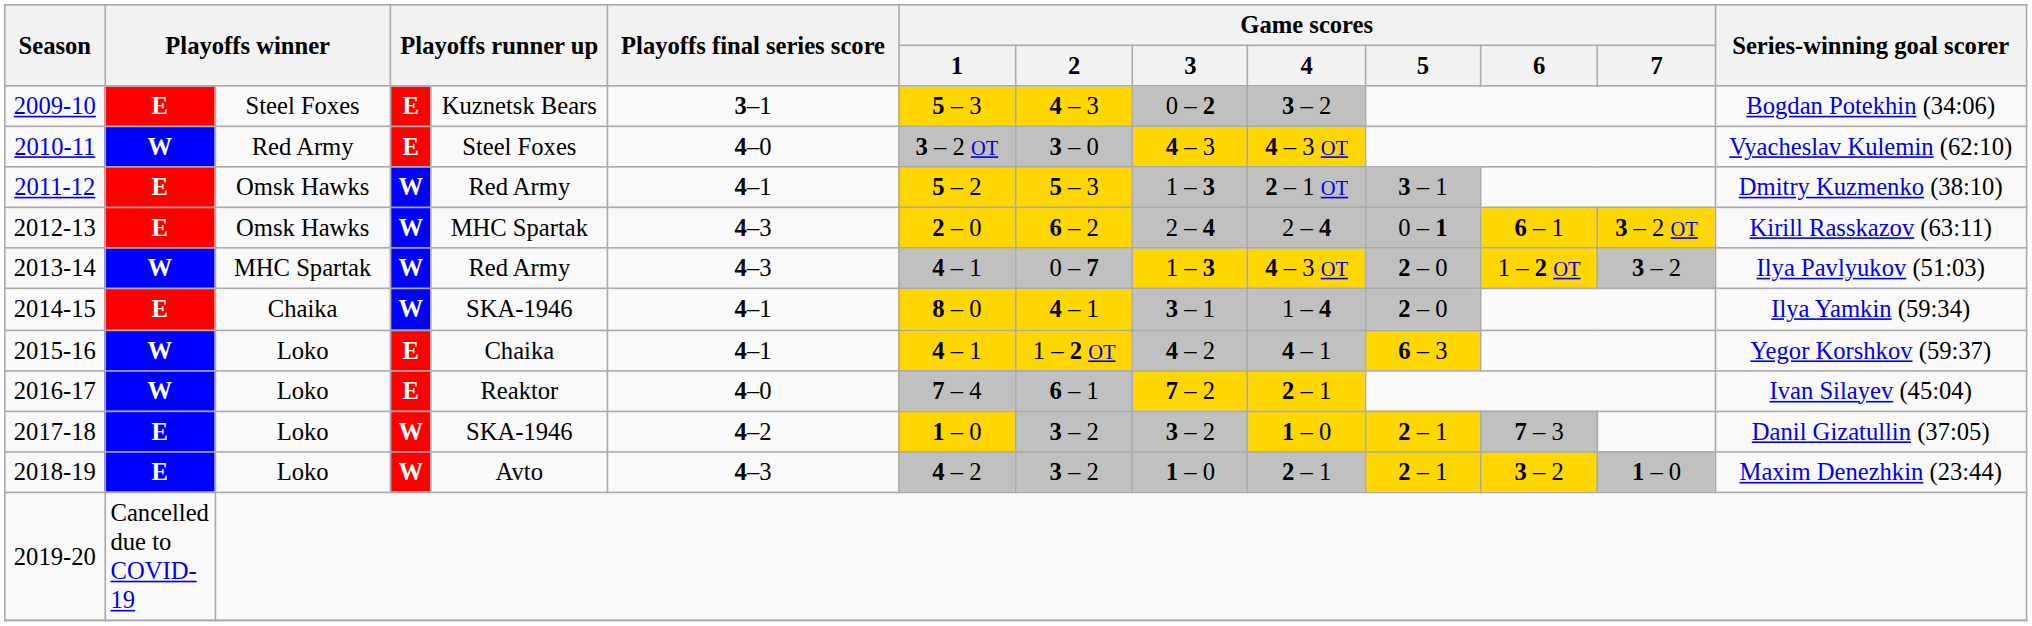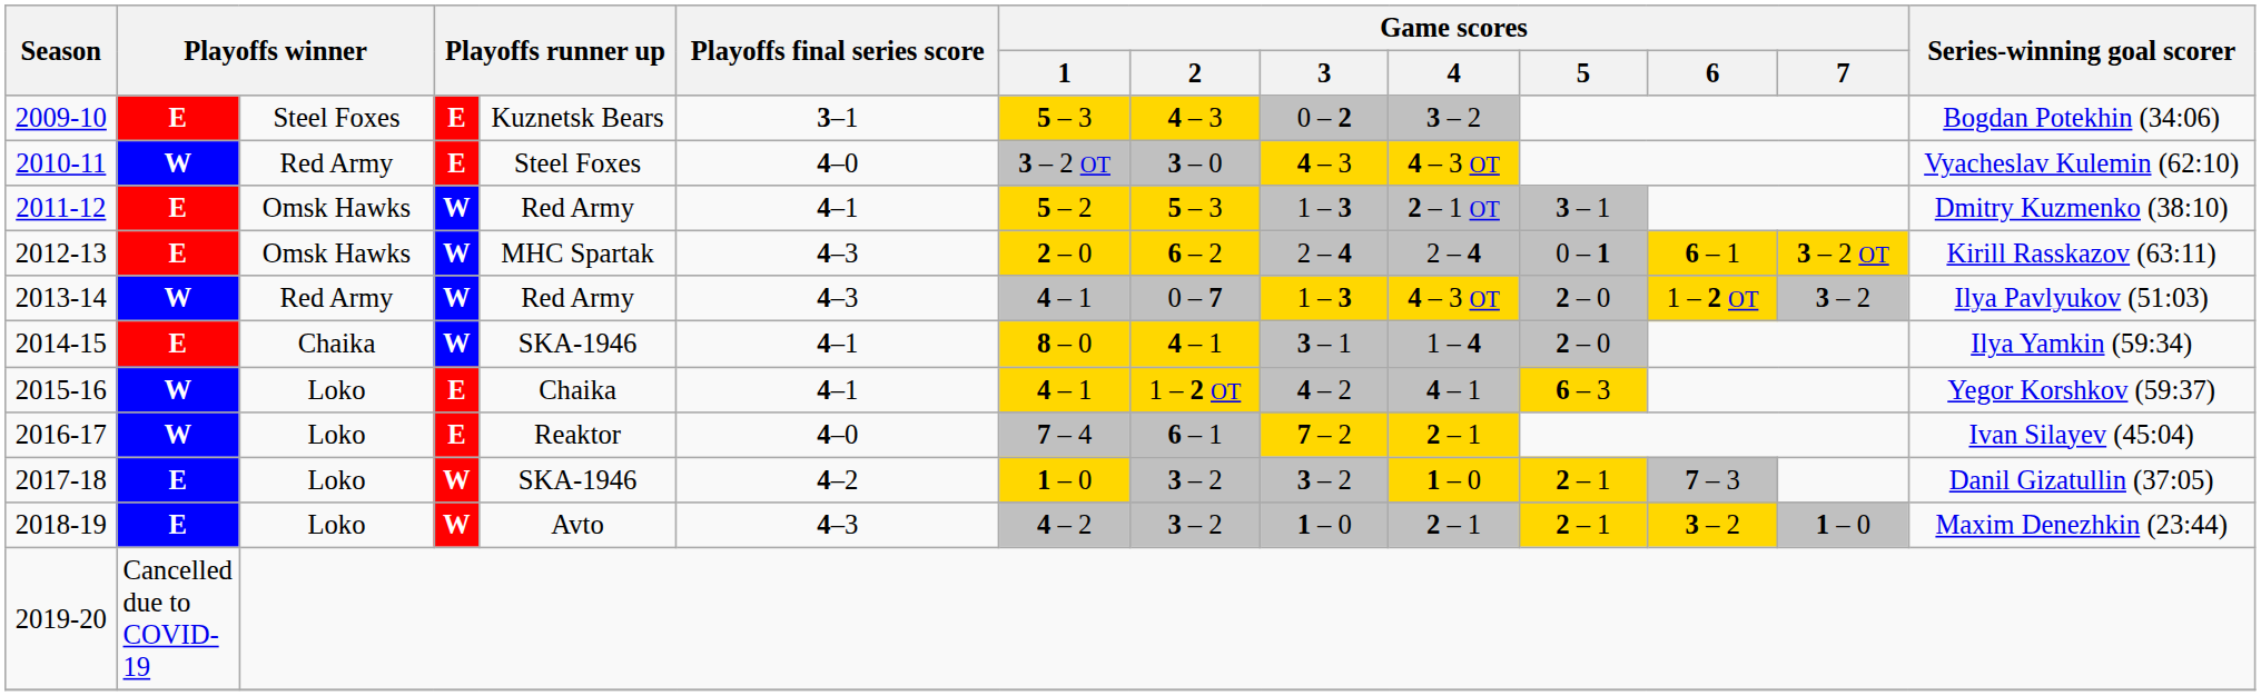 <table class="wikitable" style="font-size: 95%">
 <tr>
 <th rowspan=2>Season</th>
 <th rowspan=2 colspan=2>Playoffs winner</th>
 <th rowspan=2 colspan=2>Playoffs runner up</th>
 <th rowspan=2>Playoffs final series score</th>
 <th colspan=7>Game scores</th>
 <th rowspan=2>Series-winning goal scorer</th>
 </tr>
 <tr>
 <th>1</th>
 <th>2</th>
 <th>3</th>
 <th>4</th>
 <th style="width: 6%">5</th>
 <th style="width: 6%">6</th>
 <th style="width: 6%">7</th>
 </tr>
 <tr>
 <td style="text-align: center; width: 5%"><a href='#'>2009-10</a></td>
 <td style="text-align: center; width: 2%;background:red;color:white"><strong>E</strong></td>
 <td style="text-align: center; width: 9%">Steel Foxes</td>
 <td style="text-align: center; width: 2%;background:red;color:white"><strong>E</strong></td>
 <td style="text-align: center; width: 9%">Kuznetsk Bears</td>
 <td style="text-align: center; width: 15%"><strong>3</strong>–1</td>
 <td style="text-align: center; background:gold;width: 6%"><strong>5</strong> – 3</td>
 <td style="text-align: center; background:gold;width: 6%"><strong>4</strong> – 3</td>
 <td style="text-align: center; background:silver;width: 6%">0 – <strong>2</strong></td>
 <td style="text-align: center; background:silver;width: 6%"><strong>3</strong> – 2</td>
 <td style="text-align: center; width: 18%" colspan=3></td>
 <td style="text-align: center; width: 16%"><a href='#'>Bogdan Potekhin</a> (34:06)</td>
 </tr>
 <tr>
 <td style="text-align: center; "><a href='#'>2010-11</a></td>
 <td style="text-align: center; background:blue;color:white"><strong>W</strong></td>
 <td style="text-align: center;">Red Army</td>
 <td style="text-align: center; ;background:red;color:white"><strong>E</strong></td>
 <td style="text-align: center;">Steel Foxes</td>
 <td style="text-align: center; "><strong>4</strong>–0</td>
 <td style="text-align: center; background:silver"><strong>3</strong> – 2 <small><a href='#'>OT</a></small></td>
 <td style="text-align: center; background:silver"><strong>3</strong> – 0</td>
 <td style="text-align: center; background:gold"><strong>4</strong> – 3</td>
 <td style="text-align: center; background:gold"><strong>4</strong> – 3 <small><a href='#'>OT</a></small></td>
 <td style="text-align: center; " colspan=3></td>
 <td style="text-align: center; "><a href='#'>Vyacheslav Kulemin</a> (62:10)</td>
 </tr>
 <tr>
 <td style="text-align: center; "><a href='#'>2011-12</a></td>
 <td style="text-align: center; background:red;color:white"><strong>E</strong></td>
 <td style="text-align: center;">Omsk Hawks</td>
 <td style="text-align: center; ;background:blue;color:white"><strong>W</strong></td>
 <td style="text-align: center;">Red Army</td>
 <td style="text-align: center; "><strong>4</strong>–1</td>
 <td style="text-align: center; background:gold"><strong>5</strong> – 2</td>
 <td style="text-align: center; background:gold"><strong>5</strong> – 3</td>
 <td style="text-align: center; background:silver">1 – <strong>3</strong></td>
 <td style="text-align: center; background:silver"><strong>2</strong> – 1 <small><a href='#'>OT</a></small></td>
 <td style="text-align: center; background:silver"><strong>3</strong> – 1</td>
 <td colspan=2></td>
 <td style="text-align: center; "><a href='#'>Dmitry Kuzmenko</a> (38:10)</td>
 </tr>
 <tr>
 <td style="text-align: center; ">2012-13</td>
 <td style="text-align: center; background:red;color:white"><strong>E</strong></td>
 <td style="text-align: center;">Omsk Hawks</td>
 <td style="text-align: center; ;background:blue;color:white"><strong>W</strong></td>
 <td style="text-align: center;">MHC Spartak</td>
 <td style="text-align: center; "><strong>4</strong>–3</td>
 <td style="text-align: center; background:gold"><strong>2</strong> – 0</td>
 <td style="text-align: center; background:gold"><strong>6</strong> – 2</td>
 <td style="text-align: center; background:silver">2 – <strong>4</strong></td>
 <td style="text-align: center; background:silver">2 – <strong>4</strong></td>
 <td style="text-align: center; background:silver">0 – <strong>1</strong></td>
 <td style="text-align: center; background:gold"><strong>6</strong> – 1</td>
 <td style="text-align: center; background:gold"><strong>3</strong> – 2 <small><a href='#'>OT</a></small></td>
 <td style="text-align: center; "><a href='#'>Kirill Rasskazov</a> (63:11)</td>
 </tr>
 <tr>
 <td style="text-align: center; ">2013-14</td>
 <td style="text-align: center; ;background:blue;color:white"><strong>W</strong></td>
-<td style="text-align: center;">MHC Spartak</td>
+<td style="text-align: center;">Red Army</td>
 <td style="text-align: center; ;background:blue;color:white"><strong>W</strong></td>
 <td style="text-align: center;">Red Army</td>
 <td style="text-align: center; "><strong>4</strong>–3</td>
 <td style="text-align: center; background:silver"><strong>4</strong> – 1</td>
 <td style="text-align: center; background:silver">0 – <strong>7</strong></td>
 <td style="text-align: center; background:gold">1 – <strong>3</strong></td>
 <td style="text-align: center; background:gold"><strong>4</strong> – 3 <small><a href='#'>OT</a></small></td>
 <td style="text-align: center; background:silver"><strong>2</strong> – 0</td>
 <td style="text-align: center; background:gold">1 – <strong>2</strong> <small><a href='#'>OT</a></small></td>
 <td style="text-align: center; background:silver"><strong>3</strong> – 2</td>
 <td style="text-align: center; "><a href='#'>Ilya Pavlyukov</a> (51:03)</td>
 </tr>
 <tr>
 <td style="text-align: center; ">2014-15</td>
 <td style="text-align: center; background:red;color:white"><strong>E</strong></td>
 <td style="text-align: center;">Chaika</td>
 <td style="text-align: center; ;background:blue;color:white"><strong>W</strong></td>
 <td style="text-align: center;">SKA-1946</td>
 <td style="text-align: center; "><strong>4</strong>–1</td>
 <td style="text-align: center; background:gold"><strong>8</strong> – 0</td>
 <td style="text-align: center; background:gold"><strong>4</strong> – 1</td>
 <td style="text-align: center; background:silver"><strong>3</strong> – 1</td>
 <td style="text-align: center; background:silver">1 – <strong>4</strong></td>
 <td style="text-align: center; background:silver"><strong>2</strong> – 0</td>
 <td colspan=2></td>
 <td style="text-align: center; "><a href='#'>Ilya Yamkin</a> (59:34)</td>
 </tr>
 <tr>
 <td style="text-align: center; ">2015-16</td>
 <td style="text-align: center; ;background:blue;color:white"><strong>W</strong></td>
 <td style="text-align: center;">Loko</td>
 <td style="text-align: center; background:red;color:white"><strong>E</strong></td>
 <td style="text-align: center;">Chaika</td>
 <td style="text-align: center; "><strong>4</strong>–1</td>
 <td style="text-align: center; background:gold"><strong>4</strong> – 1</td>
 <td style="text-align: center; background:gold">1 – <strong>2</strong> <small><a href='#'>OT</a></small></td>
 <td style="text-align: center; background:silver"><strong>4</strong> – 2</td>
 <td style="text-align: center; background:silver"><strong>4</strong> – 1</td>
 <td style="text-align: center; background:gold"><strong>6</strong> – 3</td>
 <td colspan=2></td>
 <td style="text-align: center; "><a href='#'>Yegor Korshkov</a> (59:37)</td>
 </tr>
 <tr>
 <td style="text-align: center; ">2016-17</td>
 <td style="text-align: center; ;background:blue;color:white"><strong>W</strong></td>
 <td style="text-align: center;">Loko</td>
 <td style="text-align: center; background:red;color:white"><strong>E</strong></td>
 <td style="text-align: center;">Reaktor</td>
 <td style="text-align: center; "><strong>4</strong>–0</td>
 <td style="text-align: center; background:silver"><strong>7</strong> – 4</td>
 <td style="text-align: center; background:silver"><strong>6</strong> – 1</td>
 <td style="text-align: center; background:gold"><strong>7</strong> – 2</td>
 <td style="text-align: center; background:gold"><strong>2</strong> – 1</td>
 <td style="text-align: center; " colspan=3></td>
 <td style="text-align: center; "><a href='#'>Ivan Silayev</a> (45:04)</td>
 </tr>
 <tr>
 <td style="text-align: center; ">2017-18</td>
 <td style="text-align: center; ;background:blue;color:white"><strong>E</strong></td>
 <td style="text-align: center;">Loko</td>
 <td style="text-align: center; background:red;color:white"><strong>W</strong></td>
 <td style="text-align: center;">SKA-1946</td>
 <td style="text-align: center; "><strong>4</strong>–2</td>
 <td style="text-align: center; background:Gold"><strong>1</strong> – 0</td>
 <td style="text-align: center; background:silver"><strong>3</strong> – 2</td>
 <td style="text-align: center; background:Silver"><strong>3</strong> – 2</td>
 <td style="text-align: center; background:gold"><strong>1</strong> – 0</td>
 <td style="text-align: center; background:gold"><strong>2</strong> – 1</td>
 <td style="text-align: center; background:silver"><strong>7</strong> – 3</td>
 <td style="text-align: center; " colspan=1></td>
 <td style="text-align: center; "><a href='#'>Danil Gizatullin</a> (37:05)</td>
 </tr>
 <tr>
 <td style="text-align: center; ">2018-19</td>
 <td style="text-align: center; ;background:blue;color:white"><strong>E</strong></td>
 <td style="text-align: center;">Loko</td>
 <td style="text-align: center; background:red;color:white"><strong>W</strong></td>
 <td style="text-align: center;">Avto</td>
 <td style="text-align: center; "><strong>4</strong>–3</td>
 <td style="text-align: center; background:silver"><strong>4</strong> – 2</td>
 <td style="text-align: center; background:silver"><strong>3</strong> – 2</td>
 <td style="text-align: center; background:silver"><strong>1</strong> – 0</td>
 <td style="text-align: center; background:silver"><strong>2</strong> – 1</td>
 <td style="text-align: center; background:gold"><strong>2</strong> – 1</td>
 <td style="text-align: center; background:gold"><strong>3</strong> – 2</td>
 <td style="text-align: center; background:silver"><strong>1</strong> – 0</td>
 <td style="text-align: center; "><a href='#'>Maxim Denezhkin</a> (23:44)</td>
 </tr>
 <tr>
 <td style="text-align: center; ">2019-20</td>
 <td>Cancelled due to <a href='#'>COVID-19</a></td>
 <td style="text-align: center; " colspan=12></td>
 </tr>
 <tr>
 </tr>
 </table>
